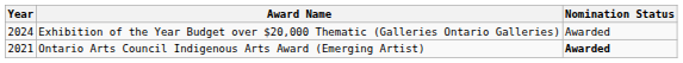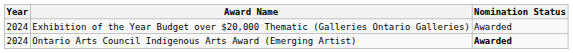 <table class="wikitable">
 <tr>
 <th>Year</th>
 <th>Award Name</th>
 <th>Nomination Status</th>
 </tr>
 <tr>
 <td>2024</td>
 <td>Exhibition of the Year Budget over $20,000 Thematic (Galleries Ontario Galleries)</td>
 <td>Awarded</td>
 </tr>
 <tr>
-<td>2021</td>
+<td>2024</td>
 <td>Ontario Arts Council Indigenous Arts Award (Emerging Artist)</td>
 <td><strong>Awarded</strong></td>
 </tr>
 </table>
